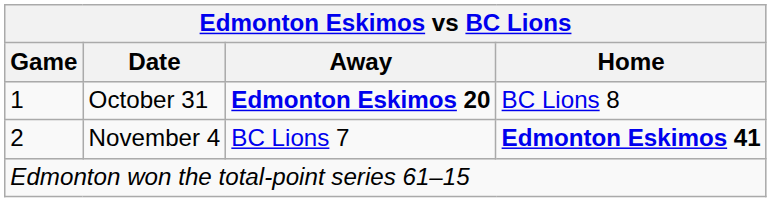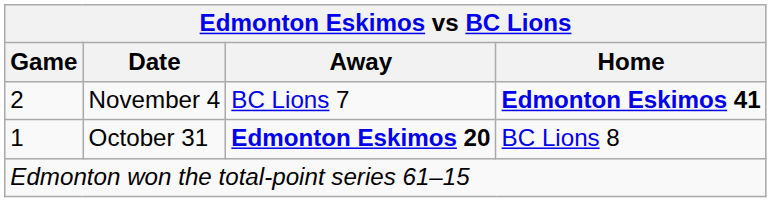 <table class="wikitable">
 <tr>
 <th colspan="4"><a href='#'>Edmonton Eskimos</a> vs <a href='#'>BC Lions</a></th>
 </tr>
 <tr>
 <th>Game</th>
 <th>Date</th>
 <th>Away</th>
 <th>Home</th>
 </tr>
 <tr>
+<td>2</td>
+<td>November 4</td>
+<td><a href='#'>BC Lions</a> 7</td>
+<td><strong><a href='#'>Edmonton Eskimos</a> 41</strong></td>
+</tr>
+<tr>
 <td>1</td>
 <td>October 31</td>
 <td><strong><a href='#'>Edmonton Eskimos</a> 20</strong></td>
 <td><a href='#'>BC Lions</a> 8</td>
 </tr>
 <tr>
-<td>2</td>
-<td>November 4</td>
-<td><a href='#'>BC Lions</a> 7</td>
-<td><strong><a href='#'>Edmonton Eskimos</a> 41</strong></td>
-</tr>
-<tr>
 <td colspan="4"><em>Edmonton won the total-point series 61–15</em></td>
 </tr>
 </table>
